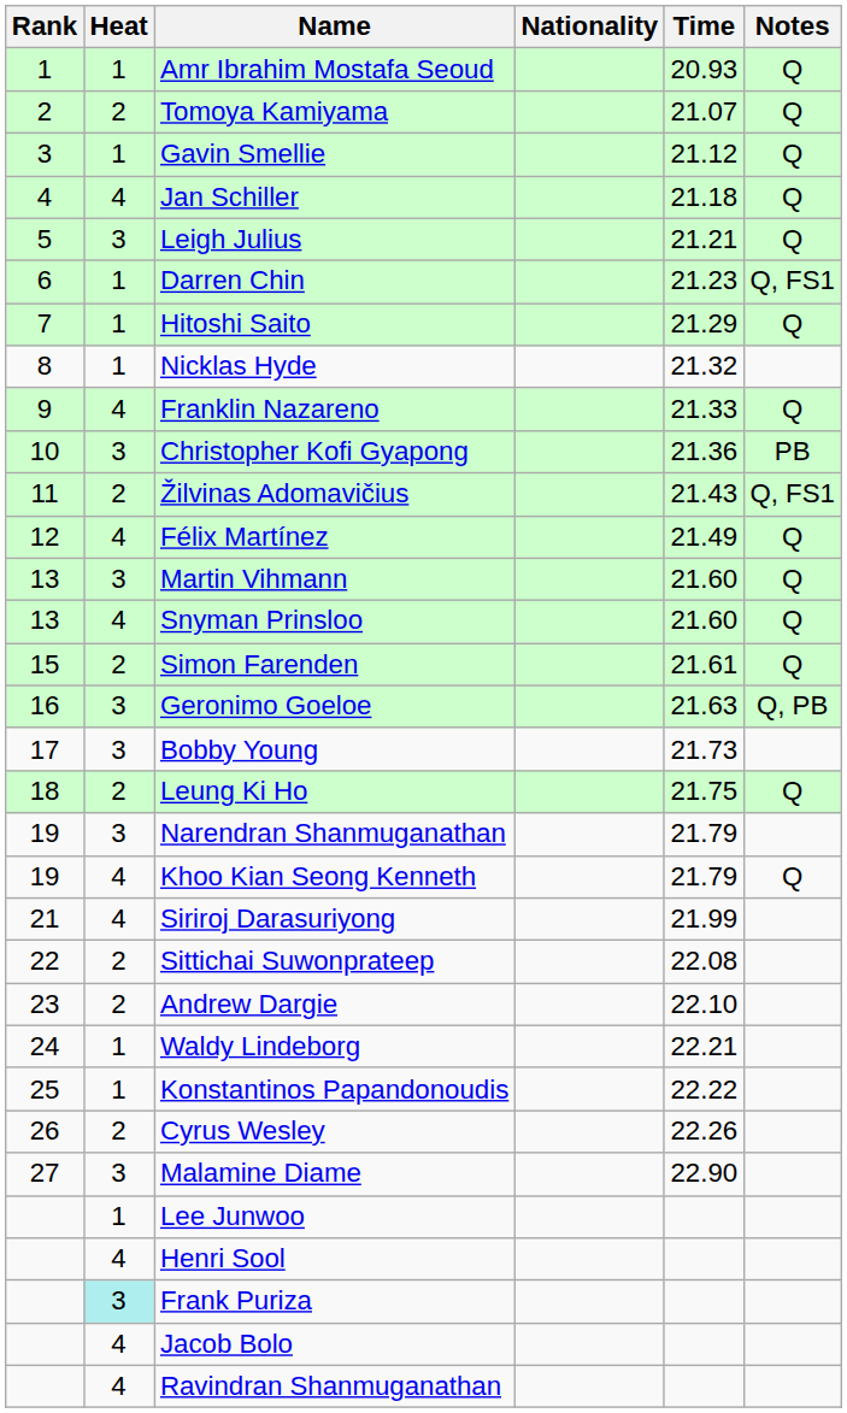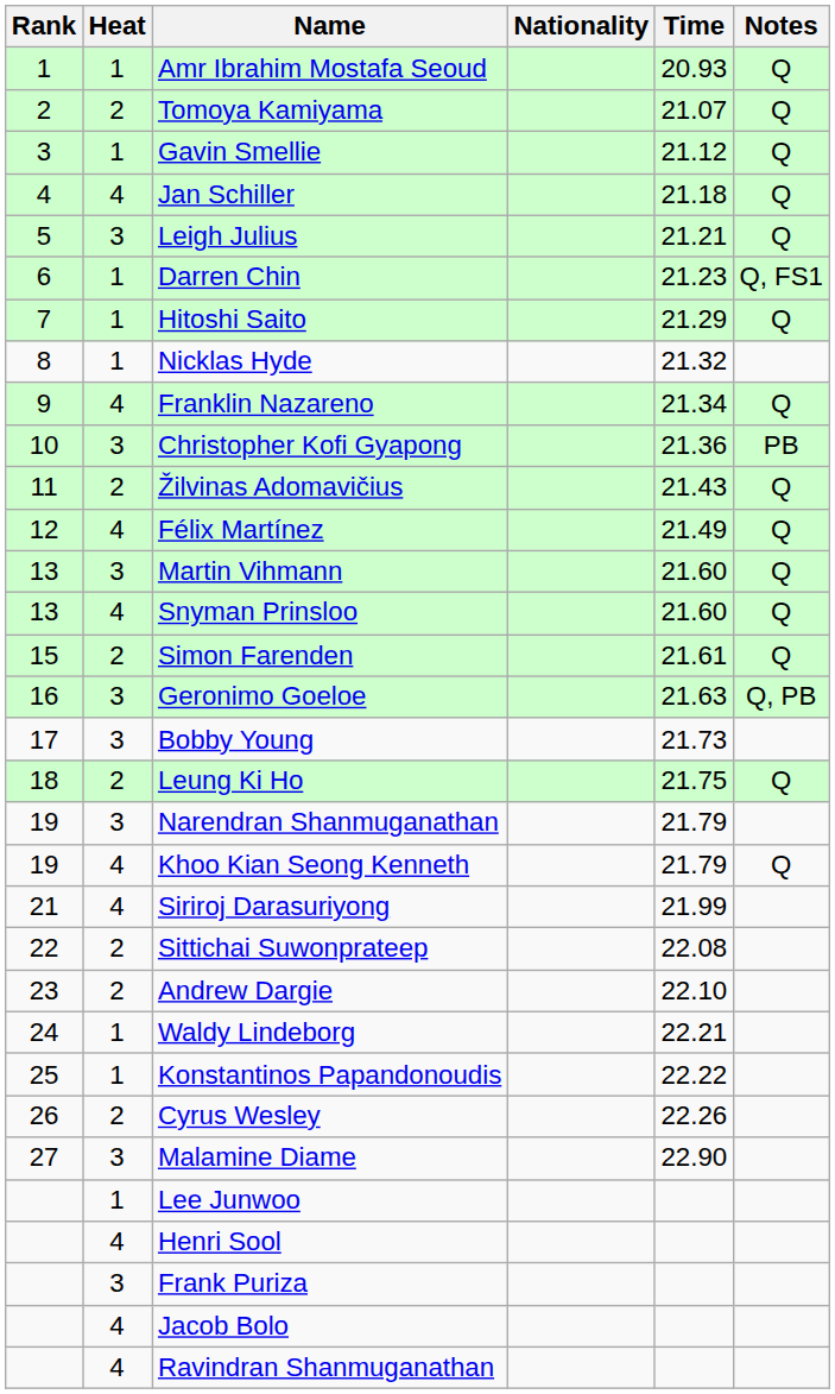 <table class="wikitable sortable" style="text-align:center">
 <tr>
 <th>Rank</th>
 <th>Heat</th>
 <th>Name</th>
 <th>Nationality</th>
 <th>Time</th>
 <th>Notes</th>
 </tr>
 <tr bgcolor=ccffcc>
 <td>1</td>
 <td>1</td>
 <td align=left><a href='#'>Amr Ibrahim Mostafa Seoud</a></td>
 <td align=left></td>
 <td>20.93</td>
 <td>Q</td>
 </tr>
 <tr bgcolor=ccffcc>
 <td>2</td>
 <td>2</td>
 <td align=left><a href='#'>Tomoya Kamiyama</a></td>
 <td align=left></td>
 <td>21.07</td>
 <td>Q</td>
 </tr>
 <tr bgcolor=ccffcc>
 <td>3</td>
 <td>1</td>
 <td align=left><a href='#'>Gavin Smellie</a></td>
 <td align=left></td>
 <td>21.12</td>
 <td>Q</td>
 </tr>
 <tr bgcolor=ccffcc>
 <td>4</td>
 <td>4</td>
 <td align=left><a href='#'>Jan Schiller</a></td>
 <td align=left></td>
 <td>21.18</td>
 <td>Q</td>
 </tr>
 <tr bgcolor=ccffcc>
 <td>5</td>
 <td>3</td>
 <td align=left><a href='#'>Leigh Julius</a></td>
 <td align=left></td>
 <td>21.21</td>
 <td>Q</td>
 </tr>
 <tr bgcolor=ccffcc>
 <td>6</td>
 <td>1</td>
 <td align=left><a href='#'>Darren Chin</a></td>
 <td align=left></td>
 <td>21.23</td>
 <td>Q, FS1</td>
 </tr>
 <tr bgcolor=ccffcc>
 <td>7</td>
 <td>1</td>
 <td align=left><a href='#'>Hitoshi Saito</a></td>
 <td align=left></td>
 <td>21.29</td>
 <td>Q</td>
 </tr>
 <tr>
 <td>8</td>
 <td>1</td>
 <td align=left><a href='#'>Nicklas Hyde</a></td>
 <td align=left></td>
 <td>21.32</td>
 <td></td>
 </tr>
 <tr bgcolor=ccffcc>
 <td>9</td>
 <td>4</td>
 <td align=left><a href='#'>Franklin Nazareno</a></td>
 <td align=left></td>
-<td>21.33</td>
+<td>21.34</td>
 <td>Q</td>
 </tr>
 <tr bgcolor=ccffcc>
 <td>10</td>
 <td>3</td>
 <td align=left><a href='#'>Christopher Kofi Gyapong</a></td>
 <td align=left></td>
 <td>21.36</td>
 <td>PB</td>
 </tr>
 <tr bgcolor=ccffcc>
 <td>11</td>
 <td>2</td>
 <td align=left><a href='#'>Žilvinas Adomavičius</a></td>
 <td align=left></td>
 <td>21.43</td>
-<td>Q, FS1</td>
+<td>Q</td>
 </tr>
 <tr bgcolor=ccffcc>
 <td>12</td>
 <td>4</td>
 <td align=left><a href='#'>Félix Martínez</a></td>
 <td align=left></td>
 <td>21.49</td>
 <td>Q</td>
 </tr>
 <tr bgcolor=ccffcc>
 <td>13</td>
 <td>3</td>
 <td align=left><a href='#'>Martin Vihmann</a></td>
 <td align=left></td>
 <td>21.60</td>
 <td>Q</td>
 </tr>
 <tr bgcolor=ccffcc>
 <td>13</td>
 <td>4</td>
 <td align=left><a href='#'>Snyman Prinsloo</a></td>
 <td align=left></td>
 <td>21.60</td>
 <td>Q</td>
 </tr>
 <tr bgcolor=ccffcc>
 <td>15</td>
 <td>2</td>
 <td align=left><a href='#'>Simon Farenden</a></td>
 <td align=left></td>
 <td>21.61</td>
 <td>Q</td>
 </tr>
 <tr bgcolor=ccffcc>
 <td>16</td>
 <td>3</td>
 <td align=left><a href='#'>Geronimo Goeloe</a></td>
 <td align=left></td>
 <td>21.63</td>
 <td>Q, PB</td>
 </tr>
 <tr>
 <td>17</td>
 <td>3</td>
 <td align=left><a href='#'>Bobby Young</a></td>
 <td align=left></td>
 <td>21.73</td>
 <td></td>
 </tr>
 <tr bgcolor=ccffcc>
 <td>18</td>
 <td>2</td>
 <td align=left><a href='#'>Leung Ki Ho</a></td>
 <td align=left></td>
 <td>21.75</td>
 <td>Q</td>
 </tr>
 <tr>
 <td>19</td>
 <td>3</td>
 <td align=left><a href='#'>Narendran Shanmuganathan</a></td>
 <td align=left></td>
 <td>21.79</td>
 <td></td>
 </tr>
 <tr>
 <td>19</td>
 <td>4</td>
 <td align=left><a href='#'>Khoo Kian Seong Kenneth</a></td>
 <td align=left></td>
 <td>21.79</td>
 <td>Q</td>
 </tr>
 <tr>
 <td>21</td>
 <td>4</td>
 <td align=left><a href='#'>Siriroj Darasuriyong</a></td>
 <td align=left></td>
 <td>21.99</td>
 <td></td>
 </tr>
 <tr>
 <td>22</td>
 <td>2</td>
 <td align=left><a href='#'>Sittichai Suwonprateep</a></td>
 <td align=left></td>
 <td>22.08</td>
 <td></td>
 </tr>
 <tr>
 <td>23</td>
 <td>2</td>
 <td align=left><a href='#'>Andrew Dargie</a></td>
 <td align=left></td>
 <td>22.10</td>
 <td></td>
 </tr>
 <tr>
 <td>24</td>
 <td>1</td>
 <td align=left><a href='#'>Waldy Lindeborg</a></td>
 <td align=left></td>
 <td>22.21</td>
 <td></td>
 </tr>
 <tr>
 <td>25</td>
 <td>1</td>
 <td align=left><a href='#'>Konstantinos Papandonoudis</a></td>
 <td align=left></td>
 <td>22.22</td>
 <td></td>
 </tr>
 <tr>
 <td>26</td>
 <td>2</td>
 <td align=left><a href='#'>Cyrus Wesley</a></td>
 <td align=left></td>
 <td>22.26</td>
 <td></td>
 </tr>
 <tr>
 <td>27</td>
 <td>3</td>
 <td align=left><a href='#'>Malamine Diame</a></td>
 <td align=left></td>
 <td>22.90</td>
 <td></td>
 </tr>
 <tr>
 <td></td>
 <td>1</td>
 <td align=left><a href='#'>Lee Junwoo</a></td>
 <td align=left></td>
 <td></td>
 <td></td>
 </tr>
 <tr>
 <td></td>
 <td>4</td>
 <td align=left><a href='#'>Henri Sool</a></td>
 <td align=left></td>
 <td></td>
 <td></td>
 </tr>
 <tr>
 <td></td>
-<td style="background: paleturquoise;">3</td>
+<td>3</td>
 <td align=left><a href='#'>Frank Puriza</a></td>
 <td align=left></td>
 <td></td>
 <td></td>
 </tr>
 <tr>
 <td></td>
 <td>4</td>
 <td align=left><a href='#'>Jacob Bolo</a></td>
 <td align=left></td>
 <td></td>
 <td></td>
 </tr>
 <tr>
 <td></td>
 <td>4</td>
 <td align=left><a href='#'>Ravindran Shanmuganathan</a></td>
 <td align=left></td>
 <td></td>
 <td></td>
 </tr>
 </table>
